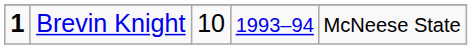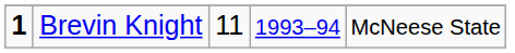 <table class="wikitable">
 <tr>
 </tr>
 <tr>
 <td><strong>1</strong></td>
 <td><a href='#'>Brevin Knight</a></td>
-<td>10</td>
+<td>11</td>
 <td style="font-size:80%;"><a href='#'>1993–94</a></td>
 <td style="font-size:80%;">McNeese State</td>
 </tr>
 </table>
